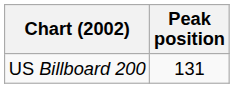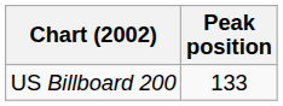 <table class="wikitable">
 <tr>
 <th>Chart (2002)</th>
 <th>Peak<br>position</th>
 </tr>
 <tr>
 <td>US <em>Billboard 200</em></td>
-<td style="text-align:center;">131</td>
+<td style="text-align:center;">133</td>
 </tr>
 </table>
